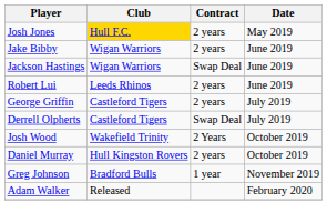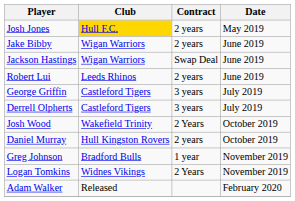 <table class="wikitable">
 <tr>
 <th>Player</th>
 <th>Club</th>
 <th>Contract</th>
 <th>Date</th>
 </tr>
 <tr>
 <td> <a href='#'>Josh Jones</a></td>
 <td style="background: gold;"><a href='#'>Hull F.C.</a></td>
 <td>2 years</td>
 <td>May 2019</td>
 </tr>
 <tr>
 <td> <a href='#'>Jake Bibby</a></td>
 <td><a href='#'>Wigan Warriors</a></td>
 <td>2 years</td>
 <td>June 2019</td>
 </tr>
 <tr>
 <td> <a href='#'>Jackson Hastings</a></td>
 <td><a href='#'>Wigan Warriors</a></td>
 <td>Swap Deal</td>
 <td>June 2019</td>
 </tr>
 <tr>
 <td> <a href='#'>Robert Lui</a></td>
 <td><a href='#'>Leeds Rhinos</a></td>
 <td>2 years</td>
 <td>June 2019</td>
 </tr>
 <tr>
 <td> <a href='#'>George Griffin</a></td>
 <td><a href='#'>Castleford Tigers</a></td>
-<td>2 years</td>
+<td>3 years</td>
 <td>July 2019</td>
 </tr>
 <tr>
 <td> <a href='#'>Derrell Olpherts</a></td>
 <td><a href='#'>Castleford Tigers</a></td>
-<td>Swap Deal</td>
+<td>3 years</td>
 <td>July 2019</td>
 </tr>
 <tr>
 <td> <a href='#'>Josh Wood</a></td>
 <td><a href='#'>Wakefield Trinity</a></td>
 <td>2 Years</td>
 <td>October 2019</td>
 </tr>
 <tr>
 <td> <a href='#'>Daniel Murray</a></td>
 <td><a href='#'>Hull Kingston Rovers</a></td>
 <td>2 years</td>
 <td>October 2019</td>
 </tr>
 <tr>
 <td> <a href='#'>Greg Johnson</a></td>
 <td><a href='#'>Bradford Bulls</a></td>
 <td>1 year</td>
 <td>November 2019</td>
 </tr>
 <tr>
+<td> <a href='#'>Logan Tomkins</a></td>
+<td><a href='#'>Widnes Vikings</a></td>
+<td>2 Years</td>
+<td>November 2019</td>
+</tr>
+<tr>
 <td> <a href='#'>Adam Walker</a></td>
 <td>Released</td>
 <td></td>
 <td>February 2020</td>
 </tr>
 <tr>
 </tr>
 </table>
